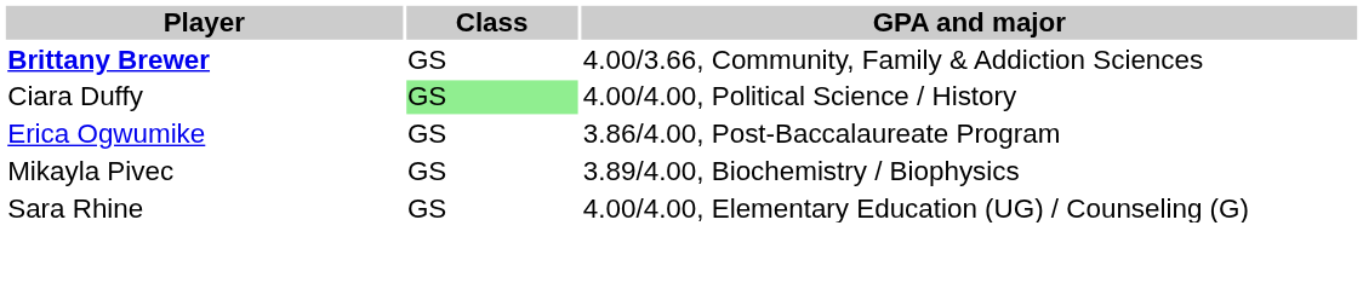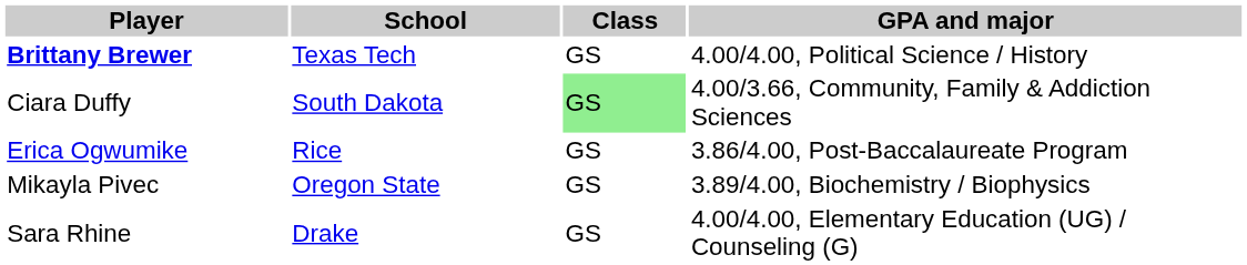 <table style="width:800px" "border:'1' 'solid' 'gray' ">
 <tr>
 <th style="background:#ccc; width:23%;">Player</th>
+<th style="background:#ccc; width:22%;">School</th>
 <th style="background:#ccc; width:10%;">Class</th>
 <th style="background:#ccc; width:45%;">GPA and major</th>
 </tr>
 <tr>
 <td><strong><a href='#'>Brittany Brewer</a></strong></td>
+<td><a href='#'>Texas Tech</a></td>
 <td>GS</td>
+<td>4.00/4.00, Political Science / History</td>
+</tr>
+<tr>
+<td>Ciara Duffy</td>
+<td><a href='#'>South Dakota</a></td>
+<td style="background: lightgreen;">GS</td>
 <td>4.00/3.66, Community, Family & Addiction Sciences</td>
 </tr>
 <tr>
-<td>Ciara Duffy</td>
-<td style="background: lightgreen;">GS</td>
-<td>4.00/4.00, Political Science / History</td>
-</tr>
-<tr>
 <td><a href='#'>Erica Ogwumike</a></td>
+<td><a href='#'>Rice</a></td>
 <td>GS</td>
 <td>3.86/4.00, Post-Baccalaureate Program</td>
 </tr>
 <tr>
 <td>Mikayla Pivec</td>
+<td><a href='#'>Oregon State</a></td>
 <td>GS</td>
 <td>3.89/4.00, Biochemistry / Biophysics</td>
 </tr>
 <tr>
 <td>Sara Rhine</td>
+<td><a href='#'>Drake</a></td>
 <td>GS</td>
 <td>4.00/4.00, Elementary Education (UG) / Counseling (G)</td>
 </tr>
 </table>
